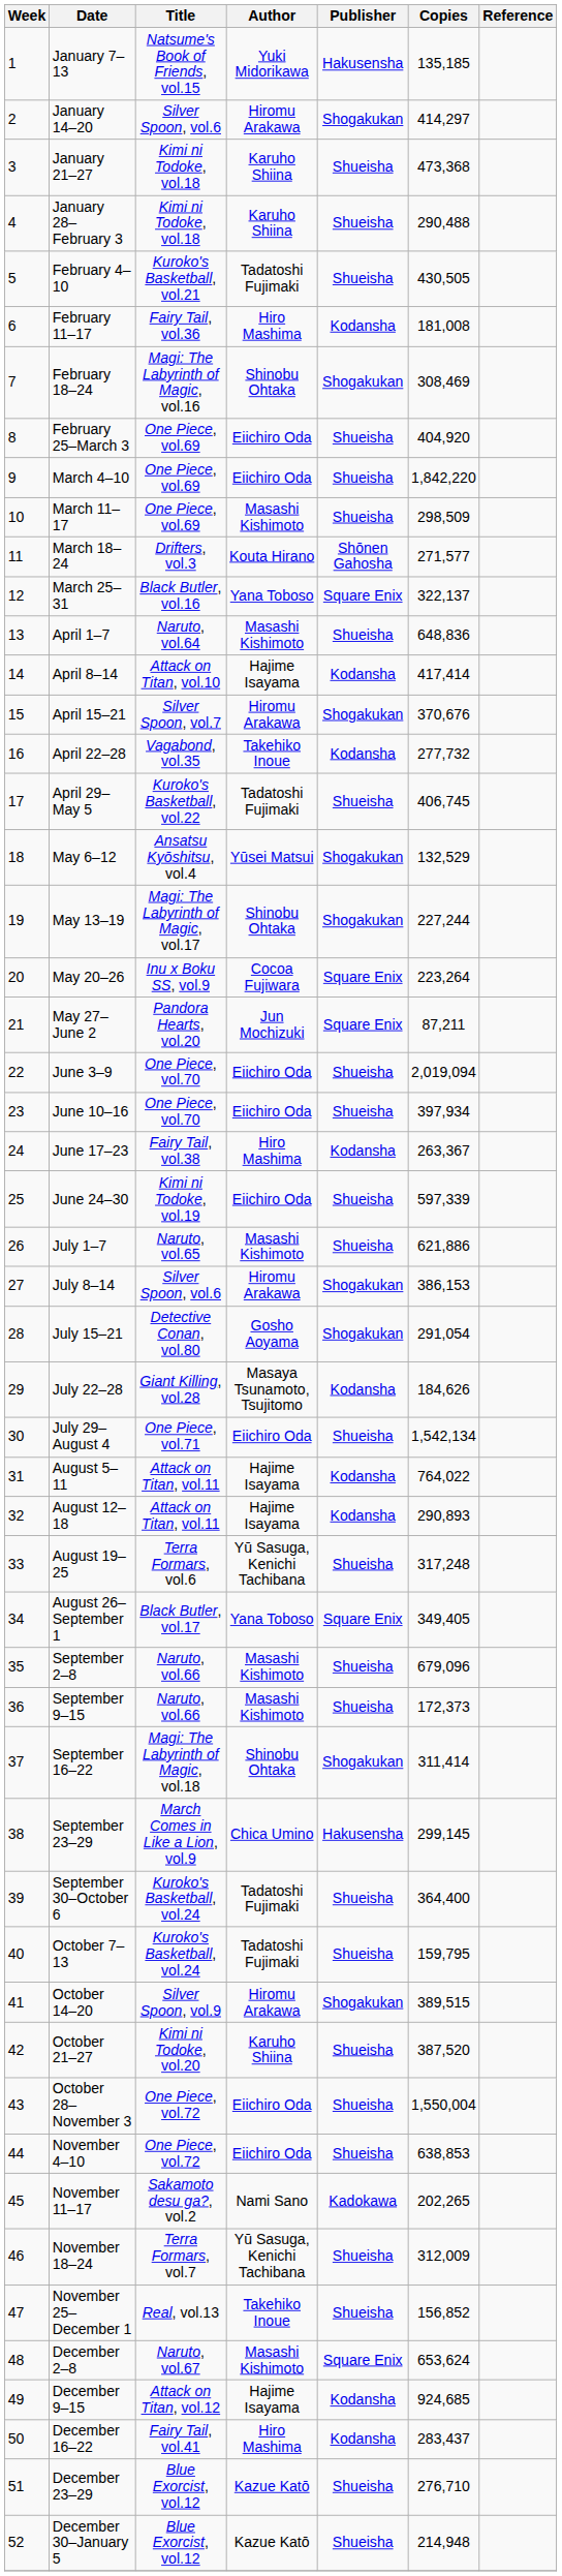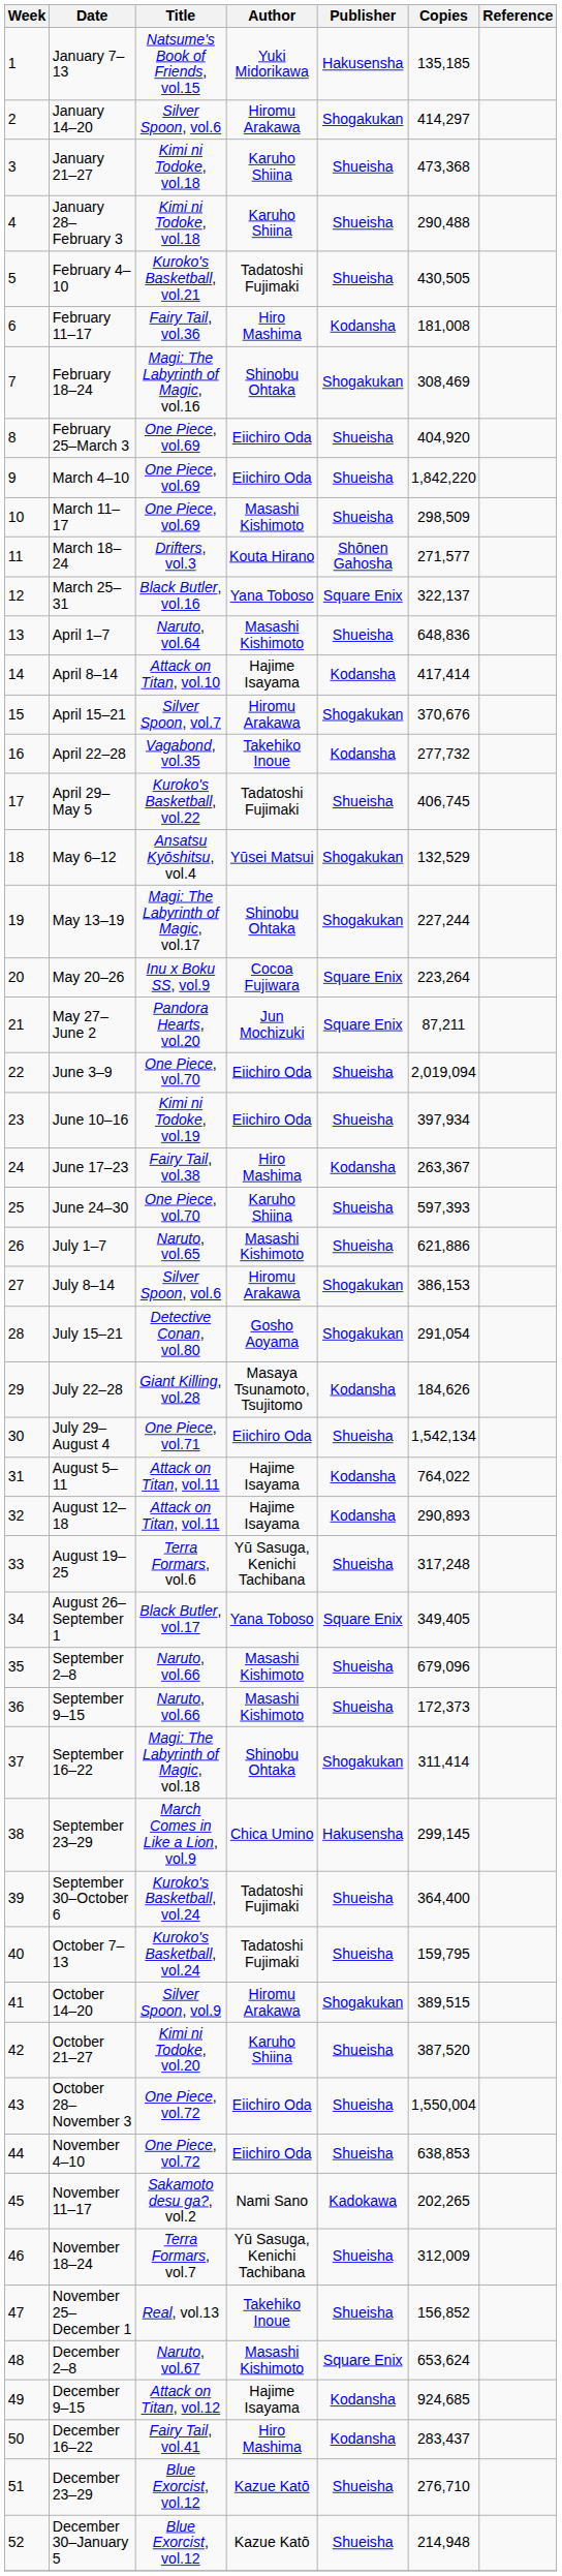 <table class="wikitable sortable">
 <tr>
 <th style="text-align: center;">Week</th>
 <th style="text-align: center;">Date</th>
 <th style="text-align: center;">Title</th>
 <th style="text-align: center;">Author</th>
 <th style="text-align: center;">Publisher</th>
 <th style="text-align: center;">Copies</th>
 <th style="text-align: center;">Reference</th>
 </tr>
 <tr>
 <td>1</td>
 <td>January 7–13</td>
 <td style="text-align: center;"><em><a href='#'>Natsume's Book of Friends</a></em>, <a href='#'>vol.15</a></td>
 <td style="text-align: center;"><a href='#'>Yuki Midorikawa</a></td>
 <td style="text-align: center;"><a href='#'>Hakusensha</a></td>
 <td style="text-align: center;">135,185</td>
 <td style="text-align: center;"></td>
 </tr>
 <tr>
 <td>2</td>
 <td>January 14–20</td>
 <td style="text-align: center;"><em><a href='#'>Silver Spoon</a></em>, <a href='#'>vol.6</a></td>
 <td style="text-align: center;"><a href='#'>Hiromu Arakawa</a></td>
 <td style="text-align: center;"><a href='#'>Shogakukan</a></td>
 <td style="text-align: center;">414,297</td>
 <td style="text-align: center;"></td>
 </tr>
 <tr>
 <td>3</td>
 <td>January 21–27</td>
 <td style="text-align: center;"><em><a href='#'>Kimi ni Todoke</a></em>, <a href='#'>vol.18</a></td>
 <td style="text-align: center;"><a href='#'>Karuho Shiina</a></td>
 <td style="text-align: center;"><a href='#'>Shueisha</a></td>
 <td style="text-align: center;">473,368</td>
 <td style="text-align: center;"></td>
 </tr>
 <tr>
 <td>4</td>
 <td>January 28–February 3</td>
 <td style="text-align: center;"><em><a href='#'>Kimi ni Todoke</a></em>, <a href='#'>vol.18</a></td>
 <td style="text-align: center;"><a href='#'>Karuho Shiina</a></td>
 <td style="text-align: center;"><a href='#'>Shueisha</a></td>
 <td style="text-align: center;">290,488</td>
 <td style="text-align: center;"></td>
 </tr>
 <tr>
 <td>5</td>
 <td>February 4–10</td>
 <td style="text-align: center;"><em><a href='#'>Kuroko's Basketball</a></em>, <a href='#'>vol.21</a></td>
 <td style="text-align: center;">Tadatoshi Fujimaki</td>
 <td style="text-align: center;"><a href='#'>Shueisha</a></td>
 <td style="text-align: center;">430,505</td>
 <td style="text-align: center;"></td>
 </tr>
 <tr>
 <td>6</td>
 <td>February 11–17</td>
 <td style="text-align: center;"><em><a href='#'>Fairy Tail</a></em>, <a href='#'>vol.36</a></td>
 <td style="text-align: center;"><a href='#'>Hiro Mashima</a></td>
 <td style="text-align: center;"><a href='#'>Kodansha</a></td>
 <td style="text-align: center;">181,008</td>
 <td style="text-align: center;"></td>
 </tr>
 <tr>
 <td>7</td>
 <td>February 18–24</td>
 <td style="text-align: center;"><em><a href='#'>Magi: The Labyrinth of Magic</a></em>, vol.16</td>
 <td style="text-align: center;"><a href='#'>Shinobu Ohtaka</a></td>
 <td style="text-align: center;"><a href='#'>Shogakukan</a></td>
 <td style="text-align: center;">308,469</td>
 <td style="text-align: center;"></td>
 </tr>
 <tr>
 <td>8</td>
 <td>February 25–March 3</td>
 <td style="text-align: center;"><em><a href='#'>One Piece</a></em>, <a href='#'>vol.69</a></td>
 <td style="text-align: center;"><a href='#'>Eiichiro Oda</a></td>
 <td style="text-align: center;"><a href='#'>Shueisha</a></td>
 <td style="text-align: center;">404,920</td>
 <td style="text-align: center;"></td>
 </tr>
 <tr>
 <td>9</td>
 <td>March 4–10</td>
 <td style="text-align: center;"><em><a href='#'>One Piece</a></em>, <a href='#'>vol.69</a></td>
 <td style="text-align: center;"><a href='#'>Eiichiro Oda</a></td>
 <td style="text-align: center;"><a href='#'>Shueisha</a></td>
 <td style="text-align: center;">1,842,220</td>
 <td style="text-align: center;"></td>
 </tr>
 <tr>
 <td>10</td>
 <td>March 11–17</td>
 <td style="text-align: center;"><em><a href='#'>One Piece</a></em>, <a href='#'>vol.69</a></td>
 <td style="text-align: center;"><a href='#'>Masashi Kishimoto</a></td>
 <td style="text-align: center;"><a href='#'>Shueisha</a></td>
 <td style="text-align: center;">298,509</td>
 <td style="text-align: center;"></td>
 </tr>
 <tr>
 <td>11</td>
 <td>March 18–24</td>
 <td style="text-align: center;"><em><a href='#'>Drifters</a></em>, <a href='#'>vol.3</a></td>
 <td style="text-align: center;"><a href='#'>Kouta Hirano</a></td>
 <td style="text-align: center;"><a href='#'>Shōnen Gahosha</a></td>
 <td style="text-align: center;">271,577</td>
 <td style="text-align: center;"></td>
 </tr>
 <tr>
 <td>12</td>
 <td>March 25–31</td>
 <td style="text-align: center;"><em><a href='#'>Black Butler</a></em>, <a href='#'>vol.16</a></td>
 <td style="text-align: center;"><a href='#'>Yana Toboso</a></td>
 <td style="text-align: center;"><a href='#'>Square Enix</a></td>
 <td style="text-align: center;">322,137</td>
 <td style="text-align: center;"></td>
 </tr>
 <tr>
 <td>13</td>
 <td>April 1–7</td>
 <td style="text-align: center;"><em><a href='#'>Naruto</a></em>, <a href='#'>vol.64</a></td>
 <td style="text-align: center;"><a href='#'>Masashi Kishimoto</a></td>
 <td style="text-align: center;"><a href='#'>Shueisha</a></td>
 <td style="text-align: center;">648,836</td>
 <td style="text-align: center;"></td>
 </tr>
 <tr>
 <td>14</td>
 <td>April 8–14</td>
 <td style="text-align: center;"><em><a href='#'>Attack on Titan</a></em>, <a href='#'>vol.10</a></td>
 <td style="text-align: center;">Hajime Isayama</td>
 <td style="text-align: center;"><a href='#'>Kodansha</a></td>
 <td style="text-align: center;">417,414</td>
 <td style="text-align: center;"></td>
 </tr>
 <tr>
 <td>15</td>
 <td>April 15–21</td>
 <td style="text-align: center;"><em><a href='#'>Silver Spoon</a></em>, <a href='#'>vol.7</a></td>
 <td style="text-align: center;"><a href='#'>Hiromu Arakawa</a></td>
 <td style="text-align: center;"><a href='#'>Shogakukan</a></td>
 <td style="text-align: center;">370,676</td>
 <td style="text-align: center;"></td>
 </tr>
 <tr>
 <td>16</td>
 <td>April 22–28</td>
 <td style="text-align: center;"><em><a href='#'>Vagabond</a></em>, <a href='#'>vol.35</a></td>
 <td style="text-align: center;"><a href='#'>Takehiko Inoue</a></td>
 <td style="text-align: center;"><a href='#'>Kodansha</a></td>
 <td style="text-align: center;">277,732</td>
 <td style="text-align: center;"></td>
 </tr>
 <tr>
 <td>17</td>
 <td>April 29–May 5</td>
 <td style="text-align: center;"><em><a href='#'>Kuroko's Basketball</a></em>, <a href='#'>vol.22</a></td>
 <td style="text-align: center;">Tadatoshi Fujimaki</td>
 <td style="text-align: center;"><a href='#'>Shueisha</a></td>
 <td style="text-align: center;">406,745</td>
 <td style="text-align: center;"></td>
 </tr>
 <tr>
 <td>18</td>
 <td>May 6–12</td>
 <td style="text-align: center;"><em><a href='#'>Ansatsu Kyōshitsu</a></em>, vol.4</td>
 <td style="text-align: center;"><a href='#'>Yūsei Matsui</a></td>
 <td style="text-align: center;"><a href='#'>Shogakukan</a></td>
 <td style="text-align: center;">132,529</td>
 <td style="text-align: center;"></td>
 </tr>
 <tr>
 <td>19</td>
 <td>May 13–19</td>
 <td style="text-align: center;"><em><a href='#'>Magi: The Labyrinth of Magic</a></em>, vol.17</td>
 <td style="text-align: center;"><a href='#'>Shinobu Ohtaka</a></td>
 <td style="text-align: center;"><a href='#'>Shogakukan</a></td>
 <td style="text-align: center;">227,244</td>
 <td style="text-align: center;"></td>
 </tr>
 <tr>
 <td>20</td>
 <td>May 20–26</td>
 <td style="text-align: center;"><em><a href='#'>Inu x Boku SS</a></em>, <a href='#'>vol.9</a></td>
 <td style="text-align: center;"><a href='#'>Cocoa Fujiwara</a></td>
 <td style="text-align: center;"><a href='#'>Square Enix</a></td>
 <td style="text-align: center;">223,264</td>
 <td style="text-align: center;"></td>
 </tr>
 <tr>
 <td>21</td>
 <td>May 27–June 2</td>
 <td style="text-align: center;"><em><a href='#'>Pandora Hearts</a></em>, <a href='#'>vol.20</a></td>
 <td style="text-align: center;"><a href='#'>Jun Mochizuki</a></td>
 <td style="text-align: center;"><a href='#'>Square Enix</a></td>
 <td style="text-align: center;">87,211</td>
 <td style="text-align: center;"></td>
 </tr>
 <tr>
 <td>22</td>
 <td>June 3–9</td>
 <td style="text-align: center;"><em><a href='#'>One Piece</a></em>, <a href='#'>vol.70</a></td>
 <td style="text-align: center;"><a href='#'>Eiichiro Oda</a></td>
 <td style="text-align: center;"><a href='#'>Shueisha</a></td>
 <td style="text-align: center;">2,019,094</td>
 <td style="text-align: center;"></td>
 </tr>
 <tr>
 <td>23</td>
 <td>June 10–16</td>
-<td style="text-align: center;"><em><a href='#'>One Piece</a></em>, <a href='#'>vol.70</a></td>
+<td style="text-align: center;"><em><a href='#'>Kimi ni Todoke</a></em>, <a href='#'>vol.19</a></td>
 <td style="text-align: center;"><a href='#'>Eiichiro Oda</a></td>
 <td style="text-align: center;"><a href='#'>Shueisha</a></td>
 <td style="text-align: center;">397,934</td>
 <td style="text-align: center;"></td>
 </tr>
 <tr>
 <td>24</td>
 <td>June 17–23</td>
 <td style="text-align: center;"><em><a href='#'>Fairy Tail</a></em>, <a href='#'>vol.38</a></td>
 <td style="text-align: center;"><a href='#'>Hiro Mashima</a></td>
 <td style="text-align: center;"><a href='#'>Kodansha</a></td>
 <td style="text-align: center;">263,367</td>
 <td style="text-align: center;"></td>
 </tr>
 <tr>
 <td>25</td>
 <td>June 24–30</td>
-<td style="text-align: center;"><em><a href='#'>Kimi ni Todoke</a></em>, <a href='#'>vol.19</a></td>
-<td style="text-align: center;"><a href='#'>Eiichiro Oda</a></td>
+<td style="text-align: center;"><em><a href='#'>One Piece</a></em>, <a href='#'>vol.70</a></td>
+<td style="text-align: center;"><a href='#'>Karuho Shiina</a></td>
 <td style="text-align: center;"><a href='#'>Shueisha</a></td>
-<td style="text-align: center;">597,339</td>
+<td style="text-align: center;">597,393</td>
 <td style="text-align: center;"></td>
 </tr>
 <tr>
 <td>26</td>
 <td>July 1–7</td>
 <td style="text-align: center;"><em><a href='#'>Naruto</a></em>, <a href='#'>vol.65</a></td>
 <td style="text-align: center;"><a href='#'>Masashi Kishimoto</a></td>
 <td style="text-align: center;"><a href='#'>Shueisha</a></td>
 <td style="text-align: center;">621,886</td>
 <td style="text-align: center;"></td>
 </tr>
 <tr>
 <td>27</td>
 <td>July 8–14</td>
 <td style="text-align: center;"><em><a href='#'>Silver Spoon</a></em>, <a href='#'>vol.6</a></td>
 <td style="text-align: center;"><a href='#'>Hiromu Arakawa</a></td>
 <td style="text-align: center;"><a href='#'>Shogakukan</a></td>
 <td style="text-align: center;">386,153</td>
 <td style="text-align: center;"></td>
 </tr>
 <tr>
 <td>28</td>
 <td>July 15–21</td>
 <td style="text-align: center;"><em><a href='#'>Detective Conan</a></em>, <a href='#'>vol.80</a></td>
 <td style="text-align: center;"><a href='#'>Gosho Aoyama</a></td>
 <td style="text-align: center;"><a href='#'>Shogakukan</a></td>
 <td style="text-align: center;">291,054</td>
 <td style="text-align: center;"></td>
 </tr>
 <tr>
 <td>29</td>
 <td>July 22–28</td>
 <td style="text-align: center;"><em><a href='#'>Giant Killing</a></em>, <a href='#'>vol.28</a></td>
 <td style="text-align: center;">Masaya Tsunamoto, Tsujitomo</td>
 <td style="text-align: center;"><a href='#'>Kodansha</a></td>
 <td style="text-align: center;">184,626</td>
 <td style="text-align: center;"></td>
 </tr>
 <tr>
 <td>30</td>
 <td>July 29–August 4</td>
 <td style="text-align: center;"><em><a href='#'>One Piece</a></em>, <a href='#'>vol.71</a></td>
 <td style="text-align: center;"><a href='#'>Eiichiro Oda</a></td>
 <td style="text-align: center;"><a href='#'>Shueisha</a></td>
 <td style="text-align: center;">1,542,134</td>
 <td style="text-align: center;"></td>
 </tr>
 <tr>
 <td>31</td>
 <td>August 5–11</td>
 <td style="text-align: center;"><em><a href='#'>Attack on Titan</a></em>, <a href='#'>vol.11</a></td>
 <td style="text-align: center;">Hajime Isayama</td>
 <td style="text-align: center;"><a href='#'>Kodansha</a></td>
 <td style="text-align: center;">764,022</td>
 <td style="text-align: center;"></td>
 </tr>
 <tr>
 <td>32</td>
 <td>August 12–18</td>
 <td style="text-align: center;"><em><a href='#'>Attack on Titan</a></em>, <a href='#'>vol.11</a></td>
 <td style="text-align: center;">Hajime Isayama</td>
 <td style="text-align: center;"><a href='#'>Kodansha</a></td>
 <td style="text-align: center;">290,893</td>
 <td style="text-align: center;"></td>
 </tr>
 <tr>
 <td>33</td>
 <td>August 19–25</td>
 <td style="text-align: center;"><em><a href='#'>Terra Formars</a></em>, vol.6</td>
 <td style="text-align: center;">Yū Sasuga, Kenichi Tachibana</td>
 <td style="text-align: center;"><a href='#'>Shueisha</a></td>
 <td style="text-align: center;">317,248</td>
 <td style="text-align: center;"></td>
 </tr>
 <tr>
 <td>34</td>
 <td>August 26–September 1</td>
 <td style="text-align: center;"><em><a href='#'>Black Butler</a></em>, <a href='#'>vol.17</a></td>
 <td style="text-align: center;"><a href='#'>Yana Toboso</a></td>
 <td style="text-align: center;"><a href='#'>Square Enix</a></td>
 <td style="text-align: center;">349,405</td>
 <td style="text-align: center;"></td>
 </tr>
 <tr>
 <td>35</td>
 <td>September 2–8</td>
 <td style="text-align: center;"><em><a href='#'>Naruto</a></em>, <a href='#'>vol.66</a></td>
 <td style="text-align: center;"><a href='#'>Masashi Kishimoto</a></td>
 <td style="text-align: center;"><a href='#'>Shueisha</a></td>
 <td style="text-align: center;">679,096</td>
 <td style="text-align: center;"></td>
 </tr>
 <tr>
 <td>36</td>
 <td>September 9–15</td>
 <td style="text-align: center;"><em><a href='#'>Naruto</a></em>, <a href='#'>vol.66</a></td>
 <td style="text-align: center;"><a href='#'>Masashi Kishimoto</a></td>
 <td style="text-align: center;"><a href='#'>Shueisha</a></td>
 <td style="text-align: center;">172,373</td>
 <td style="text-align: center;"></td>
 </tr>
 <tr>
 <td>37</td>
 <td>September 16–22</td>
 <td style="text-align: center;"><em><a href='#'>Magi: The Labyrinth of Magic</a></em>, vol.18</td>
 <td style="text-align: center;"><a href='#'>Shinobu Ohtaka</a></td>
 <td style="text-align: center;"><a href='#'>Shogakukan</a></td>
 <td style="text-align: center;">311,414</td>
 <td style="text-align: center;"></td>
 </tr>
 <tr>
 <td>38</td>
 <td>September 23–29</td>
 <td style="text-align: center;"><em><a href='#'>March Comes in Like a Lion</a></em>, <a href='#'>vol.9</a></td>
 <td style="text-align: center;"><a href='#'>Chica Umino</a></td>
 <td style="text-align: center;"><a href='#'>Hakusensha</a></td>
 <td style="text-align: center;">299,145</td>
 <td style="text-align: center;"></td>
 </tr>
 <tr>
 <td>39</td>
 <td>September 30–October 6</td>
 <td style="text-align: center;"><em><a href='#'>Kuroko's Basketball</a></em>, <a href='#'>vol.24</a></td>
 <td style="text-align: center;">Tadatoshi Fujimaki</td>
 <td style="text-align: center;"><a href='#'>Shueisha</a></td>
 <td style="text-align: center;">364,400</td>
 <td style="text-align: center;"></td>
 </tr>
 <tr>
 <td>40</td>
 <td>October 7–13</td>
 <td style="text-align: center;"><em><a href='#'>Kuroko's Basketball</a></em>, <a href='#'>vol.24</a></td>
 <td style="text-align: center;">Tadatoshi Fujimaki</td>
 <td style="text-align: center;"><a href='#'>Shueisha</a></td>
 <td style="text-align: center;">159,795</td>
 <td style="text-align: center;"></td>
 </tr>
 <tr>
 <td>41</td>
 <td>October 14–20</td>
 <td style="text-align: center;"><em><a href='#'>Silver Spoon</a></em>, <a href='#'>vol.9</a></td>
 <td style="text-align: center;"><a href='#'>Hiromu Arakawa</a></td>
 <td style="text-align: center;"><a href='#'>Shogakukan</a></td>
 <td style="text-align: center;">389,515</td>
 <td style="text-align: center;"></td>
 </tr>
 <tr>
 <td>42</td>
 <td>October 21–27</td>
 <td style="text-align: center;"><em><a href='#'>Kimi ni Todoke</a></em>, <a href='#'>vol.20</a></td>
 <td style="text-align: center;"><a href='#'>Karuho Shiina</a></td>
 <td style="text-align: center;"><a href='#'>Shueisha</a></td>
 <td style="text-align: center;">387,520</td>
 <td style="text-align: center;"></td>
 </tr>
 <tr>
 <td>43</td>
 <td>October 28–November 3</td>
 <td style="text-align: center;"><em><a href='#'>One Piece</a></em>, <a href='#'>vol.72</a></td>
 <td style="text-align: center;"><a href='#'>Eiichiro Oda</a></td>
 <td style="text-align: center;"><a href='#'>Shueisha</a></td>
 <td style="text-align: center;">1,550,004</td>
 <td style="text-align: center;"></td>
 </tr>
 <tr>
 <td>44</td>
 <td>November 4–10</td>
 <td style="text-align: center;"><em><a href='#'>One Piece</a></em>, <a href='#'>vol.72</a></td>
 <td style="text-align: center;"><a href='#'>Eiichiro Oda</a></td>
 <td style="text-align: center;"><a href='#'>Shueisha</a></td>
 <td style="text-align: center;">638,853</td>
 <td style="text-align: center;"></td>
 </tr>
 <tr>
 <td>45</td>
 <td>November 11–17</td>
 <td style="text-align: center;"><em><a href='#'>Sakamoto desu ga?</a></em>, vol.2</td>
 <td style="text-align: center;">Nami Sano</td>
 <td style="text-align: center;"><a href='#'>Kadokawa</a></td>
 <td style="text-align: center;">202,265</td>
 <td style="text-align: center;"></td>
 </tr>
 <tr>
 <td>46</td>
 <td>November 18–24</td>
 <td style="text-align: center;"><em><a href='#'>Terra Formars</a></em>, vol.7</td>
 <td style="text-align: center;">Yū Sasuga, Kenichi Tachibana</td>
 <td style="text-align: center;"><a href='#'>Shueisha</a></td>
 <td style="text-align: center;">312,009</td>
 <td style="text-align: center;"></td>
 </tr>
 <tr>
 <td>47</td>
 <td>November 25–December 1</td>
 <td style="text-align: center;"><em><a href='#'>Real</a></em>, vol.13</td>
 <td style="text-align: center;"><a href='#'>Takehiko Inoue</a></td>
 <td style="text-align: center;"><a href='#'>Shueisha</a></td>
 <td style="text-align: center;">156,852</td>
 <td style="text-align: center;"></td>
 </tr>
 <tr>
 <td>48</td>
 <td>December 2–8</td>
 <td style="text-align: center;"><em><a href='#'>Naruto</a></em>, <a href='#'>vol.67</a></td>
 <td style="text-align: center;"><a href='#'>Masashi Kishimoto</a></td>
 <td style="text-align: center;"><a href='#'>Square Enix</a></td>
 <td style="text-align: center;">653,624</td>
 <td style="text-align: center;"></td>
 </tr>
 <tr>
 <td>49</td>
 <td>December 9–15</td>
 <td style="text-align: center;"><em><a href='#'>Attack on Titan</a></em>, <a href='#'>vol.12</a></td>
 <td style="text-align: center;">Hajime Isayama</td>
 <td style="text-align: center;"><a href='#'>Kodansha</a></td>
 <td style="text-align: center;">924,685</td>
 <td style="text-align: center;"></td>
 </tr>
 <tr>
 <td>50</td>
 <td>December 16–22</td>
 <td style="text-align: center;"><em><a href='#'>Fairy Tail</a></em>, <a href='#'>vol.41</a></td>
 <td style="text-align: center;"><a href='#'>Hiro Mashima</a></td>
 <td style="text-align: center;"><a href='#'>Kodansha</a></td>
 <td style="text-align: center;">283,437</td>
 <td style="text-align: center;"></td>
 </tr>
 <tr>
 <td>51</td>
 <td>December 23–29</td>
 <td style="text-align: center;"><em><a href='#'>Blue Exorcist</a></em>, <a href='#'>vol.12</a></td>
 <td style="text-align: center;"><a href='#'>Kazue Katō</a></td>
 <td style="text-align: center;"><a href='#'>Shueisha</a></td>
 <td style="text-align: center;">276,710</td>
 <td style="text-align: center;"></td>
 </tr>
 <tr>
 <td>52</td>
 <td>December 30–January 5</td>
 <td style="text-align: center;"><em><a href='#'>Blue Exorcist</a></em>, <a href='#'>vol.12</a></td>
 <td style="text-align: center;">Kazue Katō</td>
 <td style="text-align: center;"><a href='#'>Shueisha</a></td>
 <td style="text-align: center;">214,948</td>
 <td style="text-align: center;"></td>
 </tr>
 <tr>
 </tr>
 </table>
